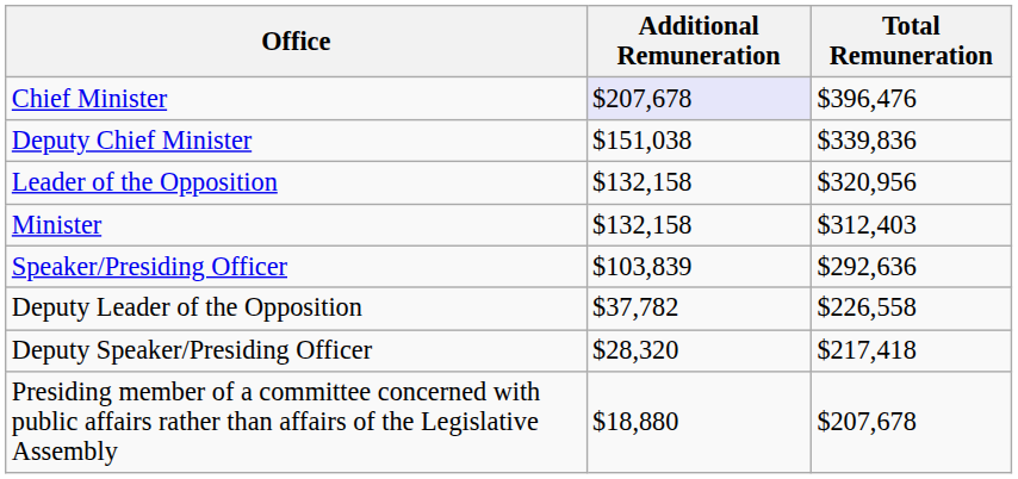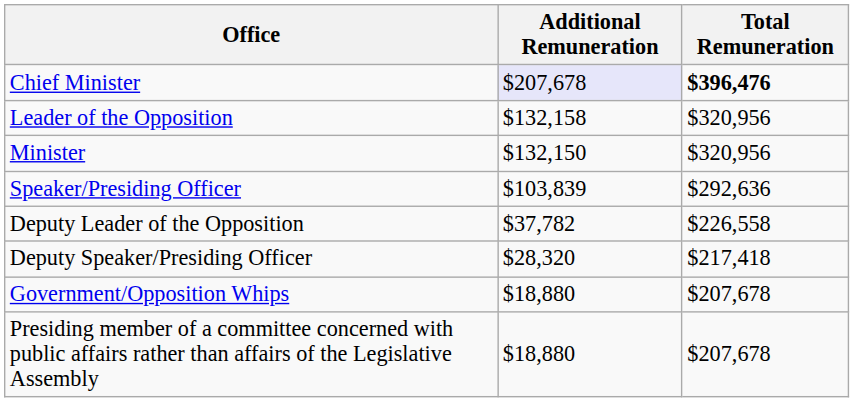 <table class="wikitable">
 <tr>
 <th>Office</th>
 <th>Additional Remuneration</th>
 <th>Total Remuneration</th>
 </tr>
 <tr>
 <td><a href='#'>Chief Minister</a></td>
 <td style="background: lavender;">$207,678</td>
-<td>$396,476</td>
-</tr>
-<tr>
-<td><a href='#'>Deputy Chief Minister</a></td>
-<td>$151,038</td>
-<td>$339,836</td>
+<td><strong>$396,476</strong></td>
 </tr>
 <tr>
 <td><a href='#'>Leader of the Opposition</a></td>
 <td>$132,158</td>
 <td>$320,956</td>
 </tr>
 <tr>
 <td><a href='#'>Minister</a></td>
-<td>$132,158</td>
-<td>$312,403</td>
+<td>$132,150</td>
+<td>$320,956</td>
 </tr>
 <tr>
 <td><a href='#'>Speaker/Presiding Officer</a></td>
 <td>$103,839</td>
 <td>$292,636</td>
 </tr>
 <tr>
 <td>Deputy Leader of the Opposition</td>
 <td>$37,782</td>
 <td>$226,558</td>
 </tr>
 <tr>
 <td>Deputy Speaker/Presiding Officer</td>
 <td>$28,320</td>
 <td>$217,418</td>
 </tr>
 <tr>
+<td><a href='#'>Government/Opposition Whips</a></td>
+<td>$18,880</td>
+<td>$207,678</td>
+</tr>
+<tr>
 <td>Presiding member of a committee concerned with public affairs rather than affairs of the Legislative Assembly</td>
 <td>$18,880</td>
 <td>$207,678</td>
 </tr>
 </table>
